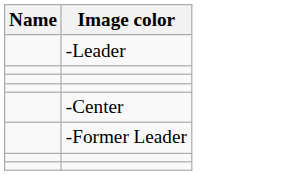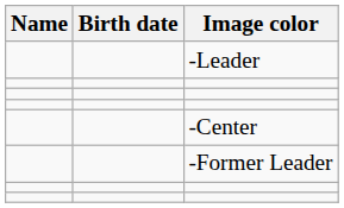 <table class="wikitable" style="text-align:left">
 <tr>
 <th>Name</th>
+<th>Birth date</th>
 <th>Image color</th>
 </tr>
 <tr>
 <td></td>
+<td align="right"></td>
 <td> -Leader</td>
 </tr>
 <tr>
 <td></td>
+<td align="right"></td>
 <td></td>
 </tr>
 <tr>
 <td></td>
+<td align="right"></td>
 <td></td>
 </tr>
 <tr>
 <td></td>
+<td align="right"></td>
 <td></td>
 </tr>
 <tr>
 <td></td>
+<td align="right"></td>
 <td> -Center</td>
 </tr>
 <tr>
 <td></td>
+<td align="right"></td>
 <td> -Former Leader</td>
 </tr>
 <tr>
 <td></td>
+<td align="right"></td>
 <td></td>
 </tr>
 <tr>
 <td></td>
+<td align="right"></td>
 <td></td>
 </tr>
 </table>
